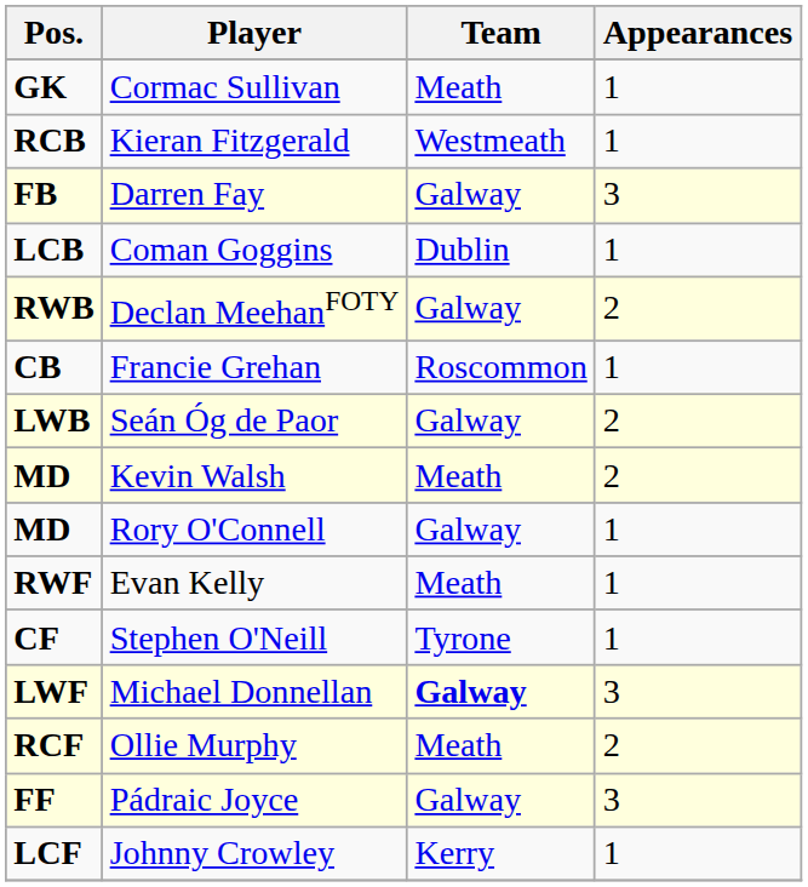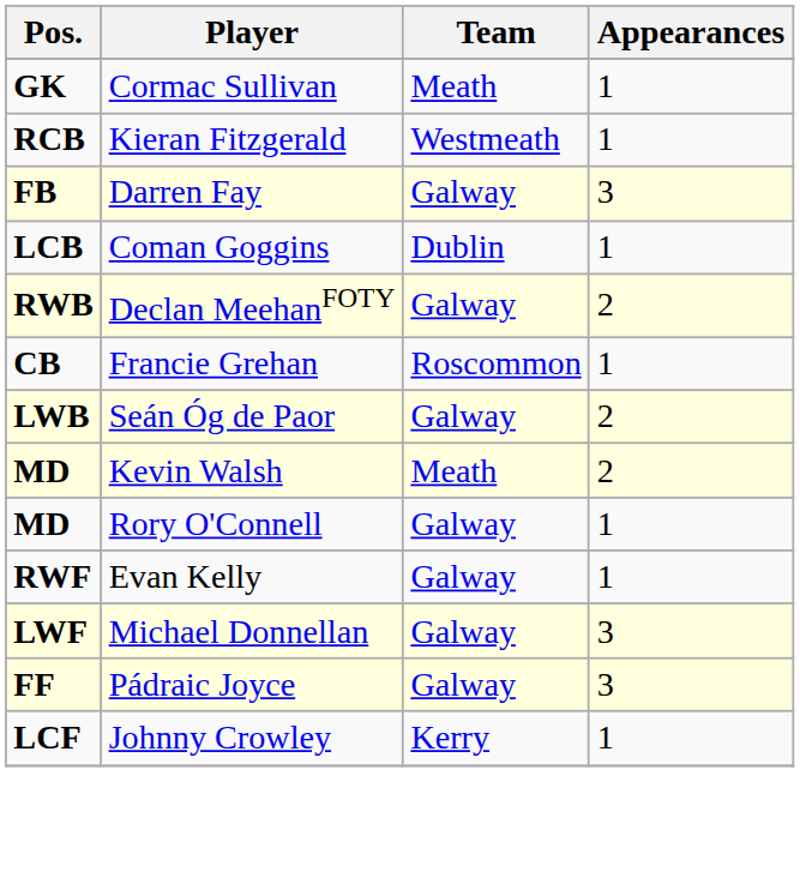 <table class="wikitable">
 <tr>
 <th>Pos.</th>
 <th>Player</th>
 <th>Team</th>
 <th>Appearances</th>
 </tr>
 <tr>
 </tr>
 <tr>
 <td><strong>GK</strong></td>
 <td> <a href='#'>Cormac Sullivan</a></td>
 <td><a href='#'>Meath</a></td>
 <td>1</td>
 </tr>
 <tr>
 <td><strong>RCB</strong></td>
 <td> <a href='#'>Kieran Fitzgerald</a></td>
 <td><a href='#'>Westmeath</a></td>
 <td>1</td>
 </tr>
 <tr bgcolor=#FFFFDD>
 <td><strong>FB</strong></td>
 <td> <a href='#'>Darren Fay</a></td>
 <td><a href='#'>Galway</a></td>
 <td>3</td>
 </tr>
 <tr>
 <td><strong>LCB</strong></td>
 <td> <a href='#'>Coman Goggins</a></td>
 <td><a href='#'>Dublin</a></td>
 <td>1</td>
 </tr>
 <tr bgcolor=#FFFFDD>
 <td><strong>RWB</strong></td>
 <td> <a href='#'>Declan Meehan</a><sup>FOTY</sup></td>
 <td><a href='#'>Galway</a></td>
 <td>2</td>
 </tr>
 <tr>
 <td><strong>CB</strong></td>
 <td> <a href='#'>Francie Grehan</a></td>
 <td><a href='#'>Roscommon</a></td>
 <td>1</td>
 </tr>
 <tr bgcolor=#FFFFDD>
 <td><strong>LWB</strong></td>
 <td> <a href='#'>Seán Óg de Paor</a></td>
 <td><a href='#'>Galway</a></td>
 <td>2</td>
 </tr>
 <tr bgcolor=#FFFFDD>
 <td><strong>MD</strong></td>
 <td> <a href='#'>Kevin Walsh</a></td>
 <td><a href='#'>Meath</a></td>
 <td>2</td>
 </tr>
 <tr>
 <td><strong>MD</strong></td>
 <td> <a href='#'>Rory O'Connell</a></td>
 <td><a href='#'>Galway</a></td>
 <td>1</td>
 </tr>
 <tr>
 <td><strong>RWF</strong></td>
 <td> Evan Kelly</td>
-<td><a href='#'>Meath</a></td>
-<td>1</td>
-</tr>
-<tr>
-<td><strong>CF</strong></td>
-<td> <a href='#'>Stephen O'Neill</a></td>
-<td><a href='#'>Tyrone</a></td>
+<td><a href='#'>Galway</a></td>
 <td>1</td>
 </tr>
 <tr bgcolor=#FFFFDD>
 <td><strong>LWF</strong></td>
 <td> <a href='#'>Michael Donnellan</a></td>
-<td><strong><a href='#'>Galway</a></strong></td>
+<td><a href='#'>Galway</a></td>
 <td>3</td>
-</tr>
-<tr bgcolor=#FFFFDD>
-<td><strong>RCF</strong></td>
-<td> <a href='#'>Ollie Murphy</a></td>
-<td><a href='#'>Meath</a></td>
-<td>2</td>
 </tr>
 <tr bgcolor=#FFFFDD>
 <td><strong>FF</strong></td>
 <td> <a href='#'>Pádraic Joyce</a></td>
 <td><a href='#'>Galway</a></td>
 <td>3</td>
 </tr>
 <tr>
 <td><strong>LCF</strong></td>
 <td> <a href='#'>Johnny Crowley</a></td>
 <td><a href='#'>Kerry</a></td>
 <td>1</td>
 </tr>
 <tr>
 </tr>
 </table>
